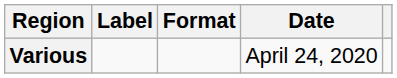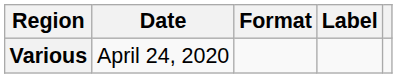 <table class="wikitable plainrowheaders">
 <tr>
 <th scope="col">Region</th>
+<th scope="col">Date</th>
+<th scope="col">Format</th>
 <th scope="col">Label</th>
-<th scope="col">Format</th>
-<th scope="col">Date</th>
 <th scope="col"></th>
 </tr>
 <tr>
 <th scope="row">Various</th>
+<td>April 24, 2020</td>
 <td></td>
 <td></td>
-<td>April 24, 2020</td>
 <td></td>
 </tr>
 </table>
